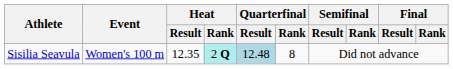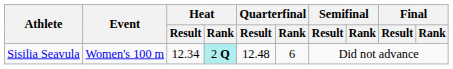 <table class="wikitable" style="font-size:90%">
 <tr>
 <th rowspan="2">Athlete</th>
 <th rowspan="2">Event</th>
 <th colspan="2">Heat</th>
 <th colspan="2">Quarterfinal</th>
 <th colspan="2">Semifinal</th>
 <th colspan="2">Final</th>
 </tr>
 <tr style="font-size:95%">
 <th>Result</th>
 <th>Rank</th>
 <th>Result</th>
 <th>Rank</th>
 <th>Result</th>
 <th>Rank</th>
 <th>Result</th>
 <th>Rank</th>
 </tr>
 <tr align=center>
 <td align=left><a href='#'>Sisilia Seavula</a></td>
 <td align=left><a href='#'>Women's 100 m</a></td>
-<td>12.35</td>
+<td>12.34</td>
 <td style="background: paleturquoise;">2 <strong>Q</strong></td>
-<td style="background: lightblue;">12.48</td>
-<td>8</td>
+<td>12.48</td>
+<td>6</td>
 <td colspan=4>Did not advance</td>
 </tr>
 </table>
